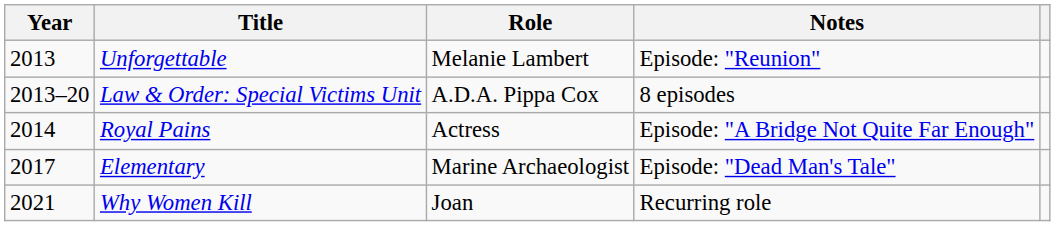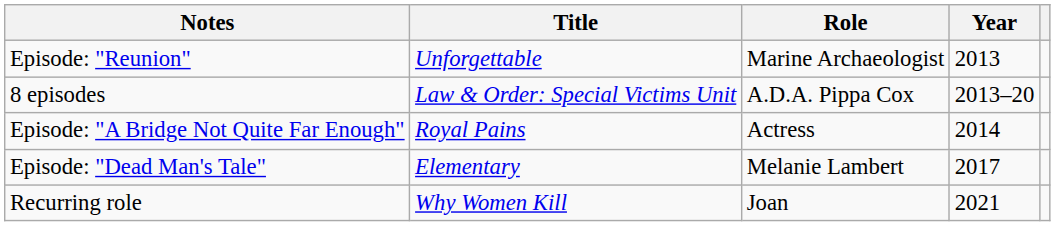 <table class="wikitable sortable">
 <tr>
-<th>Year</th>
+<th>Notes</th>
 <th>Title</th>
 <th>Role</th>
-<th>Notes</th>
+<th>Year</th>
 <th></th>
 </tr>
 <tr>
+<td>Episode: <a href='#'>"Reunion"</a></td>
+<td><em><a href='#'>Unforgettable</a></em></td>
+<td>Marine Archaeologist</td>
 <td>2013</td>
-<td><em><a href='#'>Unforgettable</a></em></td>
-<td>Melanie Lambert</td>
-<td>Episode: <a href='#'>"Reunion"</a></td>
 <td></td>
 </tr>
 <tr>
-<td>2013–20</td>
+<td>8 episodes</td>
 <td><em><a href='#'>Law & Order: Special Victims Unit</a></em></td>
 <td>A.D.A. Pippa Cox</td>
-<td>8 episodes</td>
+<td>2013–20</td>
 <td></td>
 </tr>
 <tr>
-<td>2014</td>
+<td>Episode: <a href='#'>"A Bridge Not Quite Far Enough"</a></td>
 <td><em><a href='#'>Royal Pains</a></em></td>
 <td>Actress</td>
-<td>Episode: <a href='#'>"A Bridge Not Quite Far Enough"</a></td>
+<td>2014</td>
 <td></td>
 </tr>
 <tr>
+<td>Episode: <a href='#'>"Dead Man's Tale"</a></td>
+<td><em><a href='#'>Elementary</a></em></td>
+<td>Melanie Lambert</td>
 <td>2017</td>
-<td><em><a href='#'>Elementary</a></em></td>
-<td>Marine Archaeologist</td>
-<td>Episode: <a href='#'>"Dead Man's Tale"</a></td>
 <td></td>
 </tr>
 <tr>
-<td>2021</td>
+<td>Recurring role</td>
 <td><em><a href='#'>Why Women Kill</a></em></td>
 <td>Joan</td>
-<td>Recurring role</td>
+<td>2021</td>
 <td></td>
 </tr>
 </table>
